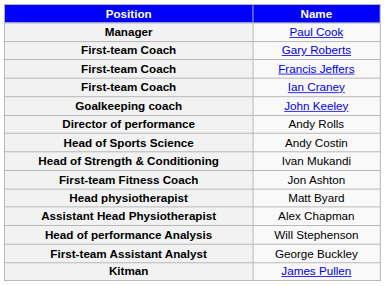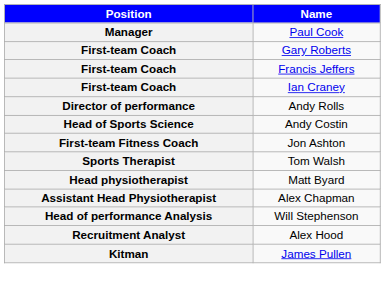 <table class="wikitable"  style="text-align:center; font-size:90%; ">
 <tr>
 <th style="background:blue; color:white; width:300px;">Position</th>
 <th style="background:blue; color:white; width:150px;">Name</th>
 </tr>
 <tr>
 <th scope=row>Manager</th>
 <td> <a href='#'>Paul Cook</a></td>
 </tr>
 <tr>
 <th scope=row>First-team Coach</th>
 <td> <a href='#'>Gary Roberts</a></td>
 </tr>
 <tr>
 <th scope=row>First-team Coach</th>
 <td> <a href='#'>Francis Jeffers</a></td>
 </tr>
 <tr>
 <th scope=row>First-team Coach</th>
 <td> <a href='#'>Ian Craney</a></td>
 </tr>
 <tr>
-<th scope=row>Goalkeeping coach</th>
-<td> <a href='#'>John Keeley</a></td>
-</tr>
-<tr>
 <th scope=row>Director of performance</th>
 <td> Andy Rolls</td>
 </tr>
 <tr>
 <th scope=row>Head of Sports Science</th>
 <td> Andy Costin</td>
 </tr>
 <tr>
-<th scope=row>Head of Strength & Conditioning</th>
-<td> Ivan Mukandi</td>
+<th scope=row>First-team Fitness Coach</th>
+<td> Jon Ashton</td>
 </tr>
 <tr>
-<th scope=row>First-team Fitness Coach</th>
-<td> Jon Ashton</td>
+<th scope=row>Sports Therapist</th>
+<td> Tom Walsh</td>
 </tr>
 <tr>
 <th scope=row>Head physiotherapist</th>
 <td> Matt Byard</td>
 </tr>
 <tr>
 <th scope=row>Assistant Head Physiotherapist</th>
 <td> Alex Chapman</td>
 </tr>
 <tr>
 <th scope=row>Head of performance Analysis</th>
 <td> Will Stephenson</td>
 </tr>
 <tr>
-<th scope=row>First-team Assistant Analyst</th>
-<td> George Buckley</td>
+<th scope=row>Recruitment Analyst</th>
+<td> Alex Hood</td>
 </tr>
 <tr>
 <th scope=row>Kitman</th>
 <td> <a href='#'>James Pullen</a></td>
 </tr>
 </table>
